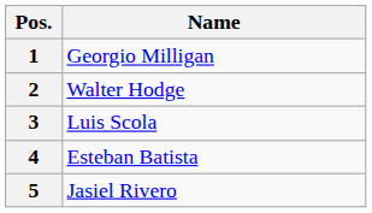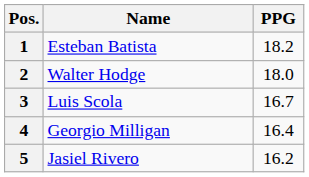 <table class=wikitable style="text-align:center;">
 <tr>
 <th width="13%">Pos.</th>
 <th width="70%">Name</th>
+<th width="17%">PPG</th>
 </tr>
 <tr>
 <th>1</th>
-<td align=left> <a href='#'>Georgio Milligan</a></td>
+<td align=left> <a href='#'>Esteban Batista</a></td>
+<td>18.2</td>
 </tr>
 <tr>
 <th>2</th>
 <td align=left> <a href='#'>Walter Hodge</a></td>
+<td>18.0</td>
 </tr>
 <tr>
 <th>3</th>
 <td align=left> <a href='#'>Luis Scola</a></td>
+<td>16.7</td>
 </tr>
 <tr>
 <th>4</th>
-<td align=left> <a href='#'>Esteban Batista</a></td>
+<td align=left> <a href='#'>Georgio Milligan</a></td>
+<td>16.4</td>
 </tr>
 <tr>
 <th>5</th>
 <td align=left> <a href='#'>Jasiel Rivero</a></td>
+<td>16.2</td>
 </tr>
 </table>
